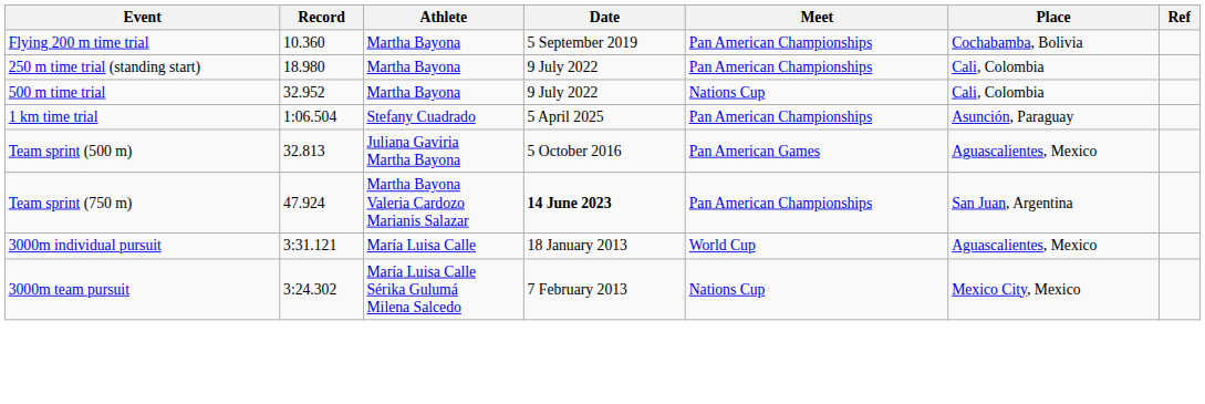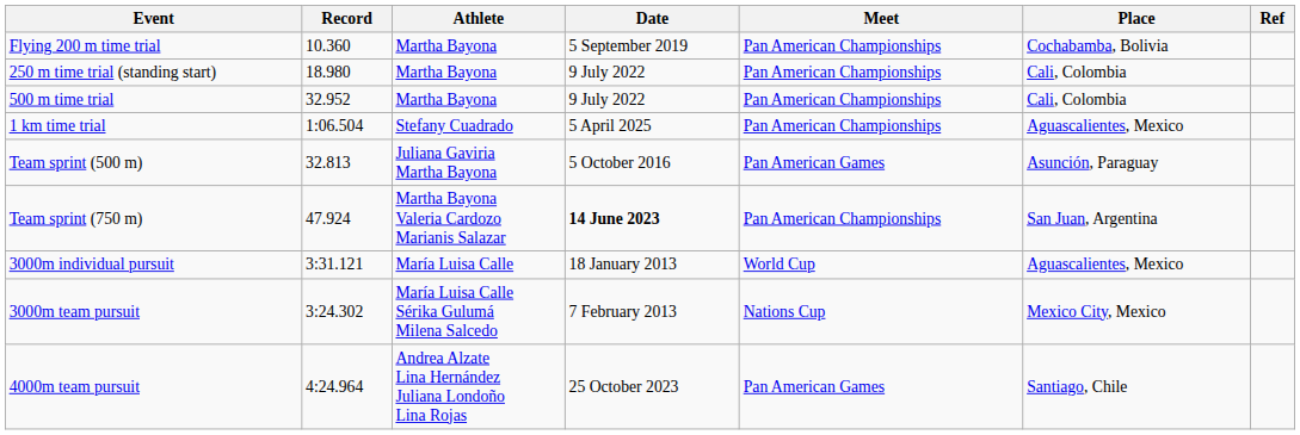 <table class="wikitable" style="font-size:95%; width: 95%;">
 <tr>
 <th>Event</th>
 <th>Record</th>
 <th>Athlete</th>
 <th>Date</th>
 <th>Meet</th>
 <th>Place</th>
 <th>Ref</th>
 </tr>
 <tr>
 <td><a href='#'>Flying 200 m time trial</a></td>
 <td>10.360</td>
 <td><a href='#'>Martha Bayona</a></td>
 <td>5 September 2019</td>
 <td><a href='#'>Pan American Championships</a></td>
 <td><a href='#'>Cochabamba</a>, Bolivia</td>
 <td></td>
 </tr>
 <tr>
 <td><a href='#'>250 m time trial</a> (standing start)</td>
 <td>18.980</td>
 <td><a href='#'>Martha Bayona</a></td>
 <td>9 July 2022</td>
 <td><a href='#'>Pan American Championships</a></td>
 <td><a href='#'>Cali</a>, Colombia</td>
 <td></td>
 </tr>
 <tr>
 <td><a href='#'>500 m time trial</a></td>
 <td>32.952</td>
 <td><a href='#'>Martha Bayona</a></td>
 <td>9 July 2022</td>
-<td><a href='#'>Nations Cup</a></td>
+<td><a href='#'>Pan American Championships</a></td>
 <td><a href='#'>Cali</a>, Colombia</td>
 <td></td>
 </tr>
 <tr>
 <td><a href='#'>1 km time trial</a></td>
 <td>1:06.504</td>
 <td><a href='#'>Stefany Cuadrado</a></td>
 <td>5 April 2025</td>
 <td><a href='#'>Pan American Championships</a></td>
-<td><a href='#'>Asunción</a>, Paraguay</td>
+<td><a href='#'>Aguascalientes</a>, Mexico</td>
 <td></td>
 </tr>
 <tr>
 <td><a href='#'>Team sprint</a> (500 m)</td>
 <td>32.813</td>
 <td><a href='#'>Juliana Gaviria</a><br><a href='#'>Martha Bayona</a></td>
 <td>5 October 2016</td>
 <td><a href='#'>Pan American Games</a></td>
-<td><a href='#'>Aguascalientes</a>, Mexico</td>
+<td><a href='#'>Asunción</a>, Paraguay</td>
 <td></td>
 </tr>
 <tr>
 <td><a href='#'>Team sprint</a> (750 m)</td>
 <td>47.924</td>
 <td><a href='#'>Martha Bayona</a><br><a href='#'>Valeria Cardozo</a><br><a href='#'>Marianis Salazar</a></td>
 <td><strong>14 June 2023</strong></td>
 <td><a href='#'>Pan American Championships</a></td>
 <td><a href='#'>San Juan</a>, Argentina</td>
 <td></td>
 </tr>
 <tr>
 <td><a href='#'>3000m individual pursuit</a></td>
 <td>3:31.121</td>
 <td><a href='#'>María Luisa Calle</a></td>
 <td>18 January 2013</td>
 <td><a href='#'>World Cup</a></td>
 <td><a href='#'>Aguascalientes</a>, Mexico</td>
 <td></td>
 </tr>
 <tr>
 <td><a href='#'>3000m team pursuit</a></td>
 <td>3:24.302</td>
 <td><a href='#'>María Luisa Calle</a><br><a href='#'>Sérika Gulumá</a><br><a href='#'>Milena Salcedo</a></td>
 <td>7 February 2013</td>
 <td><a href='#'>Nations Cup</a></td>
 <td><a href='#'>Mexico City</a>, Mexico</td>
 <td></td>
 </tr>
+<tr>
+<td><a href='#'>4000m team pursuit</a></td>
+<td>4:24.964</td>
+<td><a href='#'>Andrea Alzate</a><br><a href='#'>Lina Hernández</a><br><a href='#'>Juliana Londoño</a><br><a href='#'>Lina Rojas</a></td>
+<td>25 October 2023</td>
+<td><a href='#'>Pan American Games</a></td>
+<td><a href='#'>Santiago</a>, Chile</td>
+<td></td>
+</tr>
 </table>
